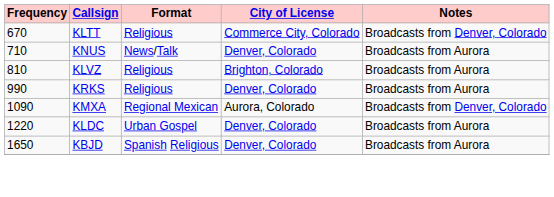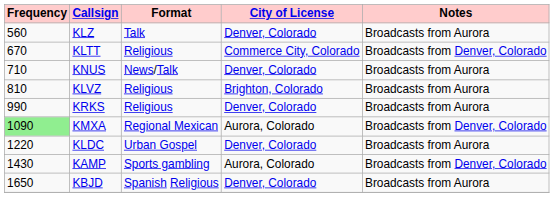 <table class="wikitable" border="1">
 <tr>
 <th style="background:#ffcccc;">Frequency</th>
 <th style="background:#ffcccc;"><a href='#'>Callsign</a></th>
 <th style="background:#ffcccc;">Format</th>
 <th style="background:#ffcccc;"><a href='#'>City of License</a></th>
 <th style="background:#ffcccc;">Notes</th>
+</tr>
+<tr>
+<td>560</td>
+<td><a href='#'>KLZ</a></td>
+<td><a href='#'>Talk</a></td>
+<td><a href='#'>Denver, Colorado</a></td>
+<td>Broadcasts from Aurora</td>
 </tr>
 <tr>
 <td>670</td>
 <td><a href='#'>KLTT</a></td>
 <td><a href='#'>Religious</a></td>
 <td><a href='#'>Commerce City, Colorado</a></td>
 <td>Broadcasts from <a href='#'>Denver, Colorado</a></td>
 </tr>
 <tr>
 <td>710</td>
 <td><a href='#'>KNUS</a></td>
 <td><a href='#'>News</a>/<a href='#'>Talk</a></td>
 <td><a href='#'>Denver, Colorado</a></td>
 <td>Broadcasts from Aurora</td>
 </tr>
 <tr>
 <td>810</td>
 <td><a href='#'>KLVZ</a></td>
 <td><a href='#'>Religious</a></td>
 <td><a href='#'>Brighton, Colorado</a></td>
 <td>Broadcasts from Aurora</td>
 </tr>
 <tr>
 <td>990</td>
 <td><a href='#'>KRKS</a></td>
 <td><a href='#'>Religious</a></td>
 <td><a href='#'>Denver, Colorado</a></td>
 <td>Broadcasts from Aurora</td>
 </tr>
 <tr>
-<td>1090</td>
+<td style="background: lightgreen;">1090</td>
 <td><a href='#'>KMXA</a></td>
 <td><a href='#'>Regional Mexican</a></td>
 <td>Aurora, Colorado</td>
 <td>Broadcasts from <a href='#'>Denver, Colorado</a></td>
 </tr>
 <tr>
 <td>1220</td>
 <td><a href='#'>KLDC</a></td>
 <td><a href='#'>Urban Gospel</a></td>
 <td><a href='#'>Denver, Colorado</a></td>
 <td>Broadcasts from Aurora</td>
 </tr>
 <tr>
+<td>1430</td>
+<td><a href='#'>KAMP</a></td>
+<td><a href='#'>Sports gambling</a></td>
+<td>Aurora, Colorado</td>
+<td>Broadcasts from <a href='#'>Denver, Colorado</a></td>
+</tr>
+<tr>
 <td>1650</td>
 <td><a href='#'>KBJD</a></td>
 <td><a href='#'>Spanish</a> <a href='#'>Religious</a></td>
 <td><a href='#'>Denver, Colorado</a></td>
 <td>Broadcasts from Aurora</td>
 </tr>
 <tr>
 </tr>
 </table>
